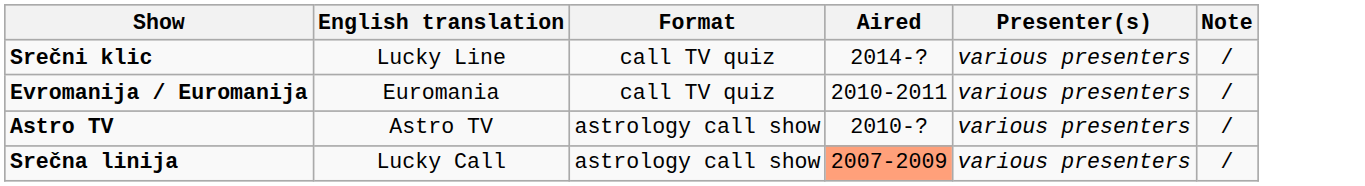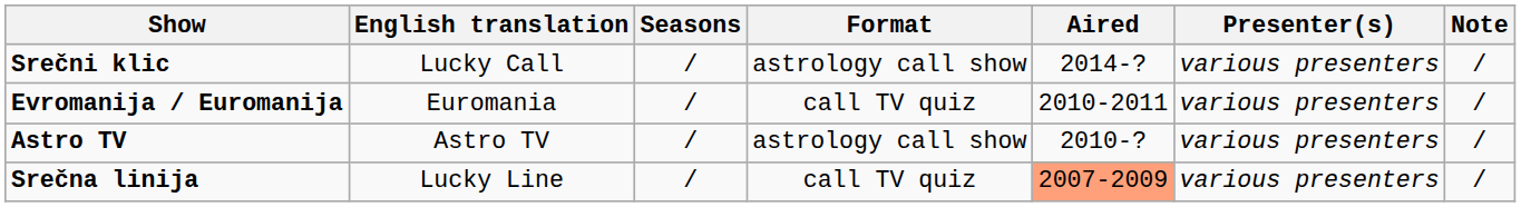 <table class="wikitable">
 <tr>
 <th>Show</th>
 <th>English translation</th>
+<th>Seasons</th>
 <th>Format</th>
 <th>Aired</th>
 <th>Presenter(s)</th>
 <th>Note</th>
 </tr>
 <tr>
 <td><strong>Srečni klic</strong></td>
-<td align=center>Lucky Line</td>
-<td align=center>call TV quiz</td>
+<td align=center>Lucky Call</td>
+<td align=center>/</td>
+<td align=center>astrology call show</td>
 <td align=center>2014-?</td>
 <td align=center><em>various presenters</em></td>
 <td align=center>/</td>
 </tr>
 <tr>
 <td><strong>Evromanija / Euromanija</strong></td>
 <td align=center>Euromania</td>
+<td align=center>/</td>
 <td align=center>call TV quiz</td>
 <td align=center>2010-2011</td>
 <td align=center><em>various presenters</em></td>
 <td align=center>/</td>
 </tr>
 <tr>
 <td><strong>Astro TV</strong></td>
 <td align=center>Astro TV</td>
+<td align=center>/</td>
 <td align=center>astrology call show</td>
 <td align=center>2010-?</td>
 <td align=center><em>various presenters</em></td>
 <td align=center>/</td>
 </tr>
 <tr>
 <td><strong>Srečna linija</strong></td>
-<td align=center>Lucky Call</td>
-<td align=center>astrology call show</td>
+<td align=center>Lucky Line</td>
+<td align=center>/</td>
+<td align=center>call TV quiz</td>
 <td align=center style="background: lightsalmon;">2007-2009</td>
 <td align=center><em>various presenters</em></td>
 <td align=center>/</td>
 </tr>
 </table>
